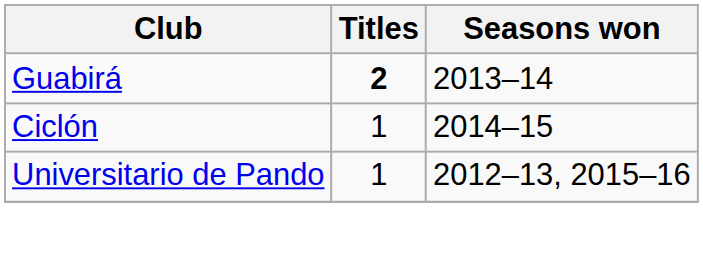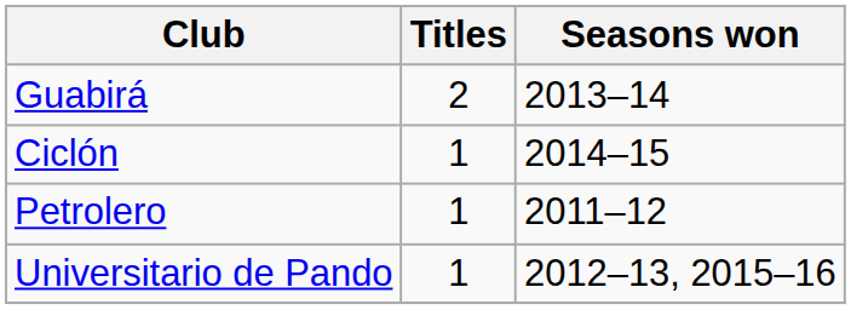 <table class="wikitable sortable plainrowheaders">
 <tr>
 <th scope=col>Club</th>
 <th scope=col>Titles</th>
 <th scope=col>Seasons won</th>
 </tr>
 <tr>
 <td><a href='#'>Guabirá</a></td>
-<td align=center><strong>2</strong></td>
+<td align=center>2</td>
 <td>2013–14</td>
 </tr>
 <tr>
 <td><a href='#'>Ciclón</a></td>
 <td align=center>1</td>
 <td>2014–15</td>
+</tr>
+<tr>
+<td><a href='#'>Petrolero</a></td>
+<td align=center>1</td>
+<td>2011–12</td>
 </tr>
 <tr>
 <td><a href='#'>Universitario de Pando</a></td>
 <td align=center>1</td>
 <td>2012–13, 2015–16</td>
 </tr>
 <tr>
 </tr>
 </table>
